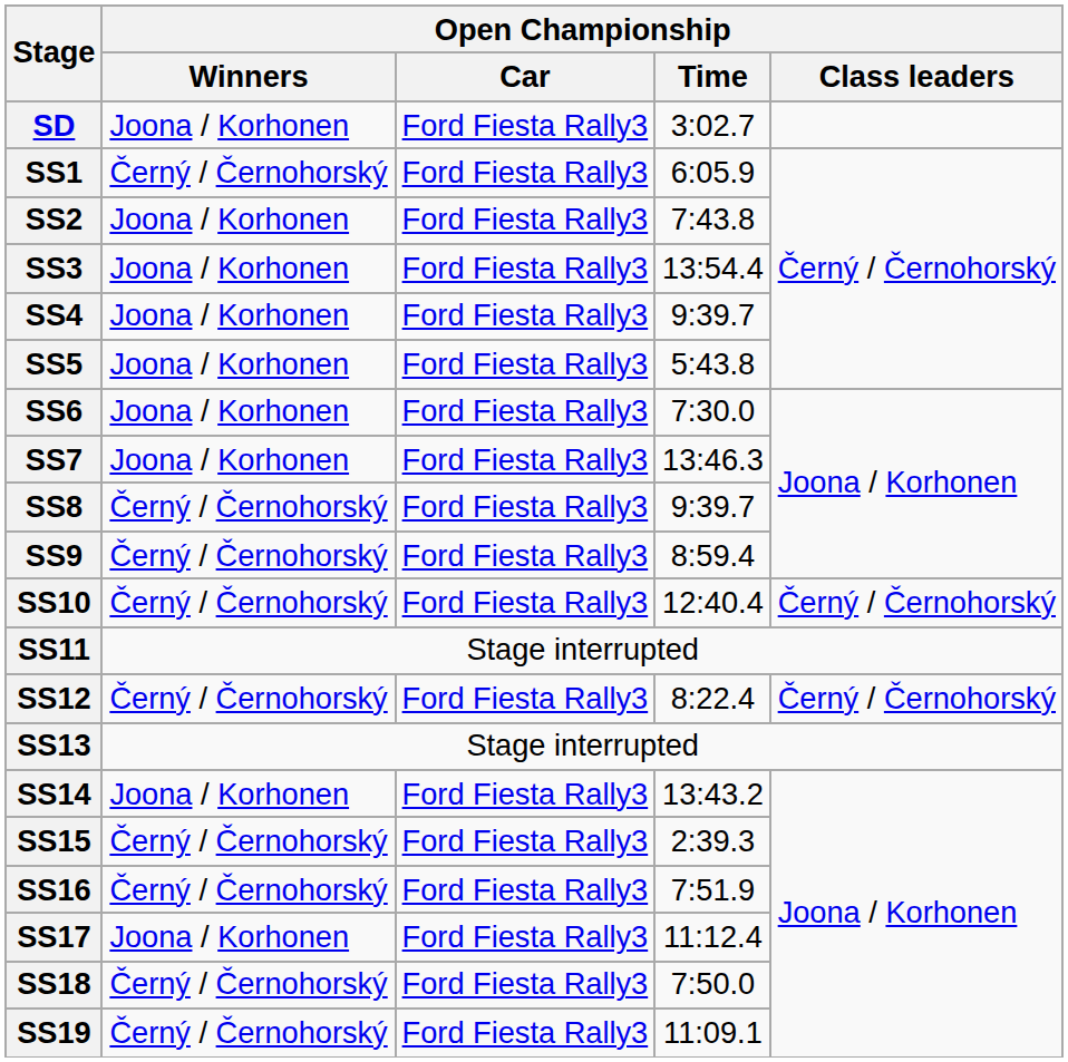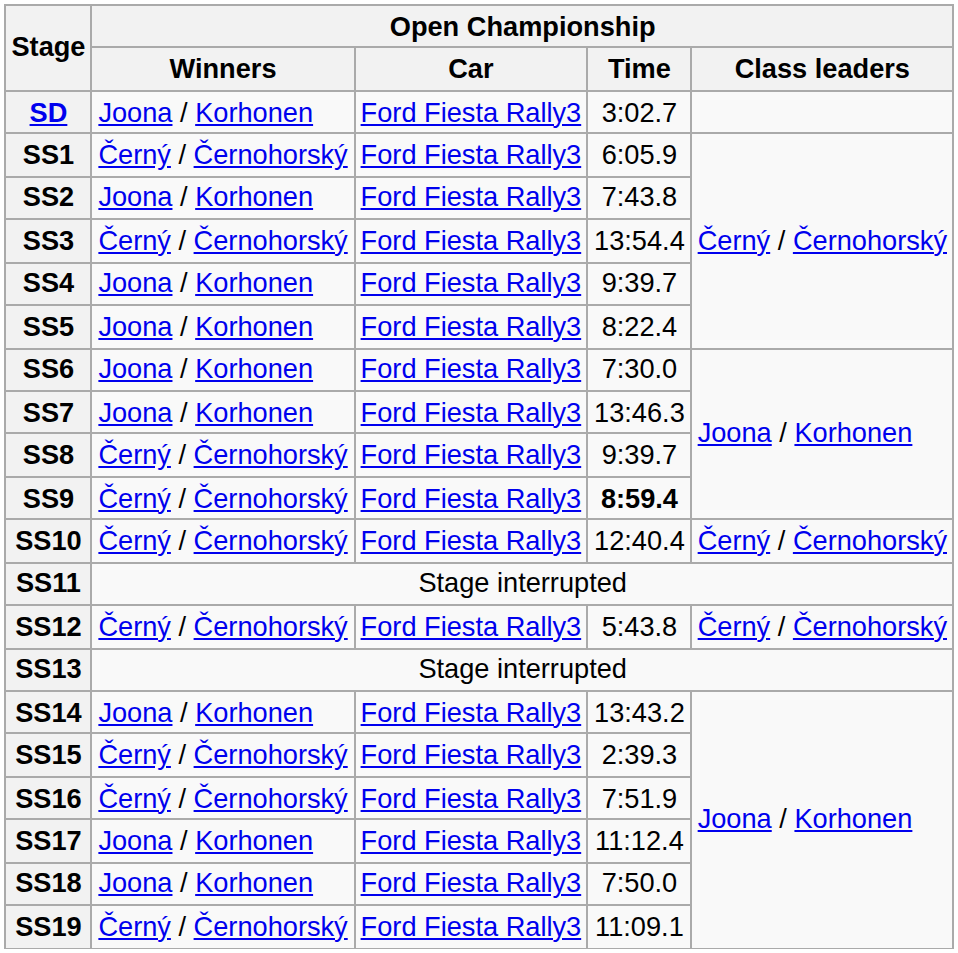 <table class="wikitable" style="font-size:85%">
 <tr>
 <th rowspan="2">Stage</th>
 <th colspan="4">Open Championship</th>
 </tr>
 <tr>
 <th>Winners</th>
 <th>Car</th>
 <th>Time</th>
 <th>Class leaders</th>
 </tr>
 <tr>
 <th><a href='#'>SD</a></th>
 <td><a href='#'>Joona</a> / <a href='#'>Korhonen</a></td>
 <td><a href='#'>Ford Fiesta Rally3</a></td>
 <td align="center">3:02.7</td>
 <td></td>
 </tr>
 <tr>
 <th>SS1</th>
 <td><a href='#'>Černý</a> / <a href='#'>Černohorský</a></td>
 <td><a href='#'>Ford Fiesta Rally3</a></td>
 <td align="center">6:05.9</td>
 <td rowspan="5"><a href='#'>Černý</a> / <a href='#'>Černohorský</a></td>
 </tr>
 <tr>
 <th>SS2</th>
 <td><a href='#'>Joona</a> / <a href='#'>Korhonen</a></td>
 <td><a href='#'>Ford Fiesta Rally3</a></td>
 <td align="center">7:43.8</td>
 </tr>
 <tr>
 <th>SS3</th>
-<td><a href='#'>Joona</a> / <a href='#'>Korhonen</a></td>
+<td><a href='#'>Černý</a> / <a href='#'>Černohorský</a></td>
 <td><a href='#'>Ford Fiesta Rally3</a></td>
 <td align="center">13:54.4</td>
 </tr>
 <tr>
 <th>SS4</th>
 <td><a href='#'>Joona</a> / <a href='#'>Korhonen</a></td>
 <td><a href='#'>Ford Fiesta Rally3</a></td>
 <td align="center">9:39.7</td>
 </tr>
 <tr>
 <th>SS5</th>
 <td><a href='#'>Joona</a> / <a href='#'>Korhonen</a></td>
 <td><a href='#'>Ford Fiesta Rally3</a></td>
-<td align="center">5:43.8</td>
+<td align="center">8:22.4</td>
 </tr>
 <tr>
 <th>SS6</th>
 <td><a href='#'>Joona</a> / <a href='#'>Korhonen</a></td>
 <td><a href='#'>Ford Fiesta Rally3</a></td>
 <td align="center">7:30.0</td>
 <td rowspan="4"><a href='#'>Joona</a> / <a href='#'>Korhonen</a></td>
 </tr>
 <tr>
 <th>SS7</th>
 <td><a href='#'>Joona</a> / <a href='#'>Korhonen</a></td>
 <td><a href='#'>Ford Fiesta Rally3</a></td>
 <td align="center">13:46.3</td>
 </tr>
 <tr>
 <th>SS8</th>
 <td><a href='#'>Černý</a> / <a href='#'>Černohorský</a></td>
 <td><a href='#'>Ford Fiesta Rally3</a></td>
 <td align="center">9:39.7</td>
 </tr>
 <tr>
 <th>SS9</th>
 <td><a href='#'>Černý</a> / <a href='#'>Černohorský</a></td>
 <td><a href='#'>Ford Fiesta Rally3</a></td>
-<td align="center">8:59.4</td>
+<td align="center"><strong>8:59.4</strong></td>
 </tr>
 <tr>
 <th>SS10</th>
 <td><a href='#'>Černý</a> / <a href='#'>Černohorský</a></td>
 <td><a href='#'>Ford Fiesta Rally3</a></td>
 <td align="center">12:40.4</td>
 <td><a href='#'>Černý</a> / <a href='#'>Černohorský</a></td>
 </tr>
 <tr>
 <th>SS11</th>
 <td colspan="4" align="center">Stage interrupted</td>
 </tr>
 <tr>
 <th>SS12</th>
 <td><a href='#'>Černý</a> / <a href='#'>Černohorský</a></td>
 <td><a href='#'>Ford Fiesta Rally3</a></td>
-<td align="center">8:22.4</td>
+<td align="center">5:43.8</td>
 <td><a href='#'>Černý</a> / <a href='#'>Černohorský</a></td>
 </tr>
 <tr>
 <th>SS13</th>
 <td colspan="4" align="center">Stage interrupted</td>
 </tr>
 <tr>
 <th>SS14</th>
 <td><a href='#'>Joona</a> / <a href='#'>Korhonen</a></td>
 <td><a href='#'>Ford Fiesta Rally3</a></td>
 <td align="center">13:43.2</td>
 <td rowspan="6"><a href='#'>Joona</a> / <a href='#'>Korhonen</a></td>
 </tr>
 <tr>
 <th>SS15</th>
 <td><a href='#'>Černý</a> / <a href='#'>Černohorský</a></td>
 <td><a href='#'>Ford Fiesta Rally3</a></td>
 <td align="center">2:39.3</td>
 </tr>
 <tr>
 <th>SS16</th>
 <td><a href='#'>Černý</a> / <a href='#'>Černohorský</a></td>
 <td><a href='#'>Ford Fiesta Rally3</a></td>
 <td align="center">7:51.9</td>
 </tr>
 <tr>
 <th>SS17</th>
 <td><a href='#'>Joona</a> / <a href='#'>Korhonen</a></td>
 <td><a href='#'>Ford Fiesta Rally3</a></td>
 <td align="center">11:12.4</td>
 </tr>
 <tr>
 <th>SS18</th>
-<td><a href='#'>Černý</a> / <a href='#'>Černohorský</a></td>
+<td><a href='#'>Joona</a> / <a href='#'>Korhonen</a></td>
 <td><a href='#'>Ford Fiesta Rally3</a></td>
 <td align="center">7:50.0</td>
 </tr>
 <tr>
 <th>SS19</th>
 <td><a href='#'>Černý</a> / <a href='#'>Černohorský</a></td>
 <td><a href='#'>Ford Fiesta Rally3</a></td>
 <td align="center">11:09.1</td>
 </tr>
 <tr>
 </tr>
 </table>
